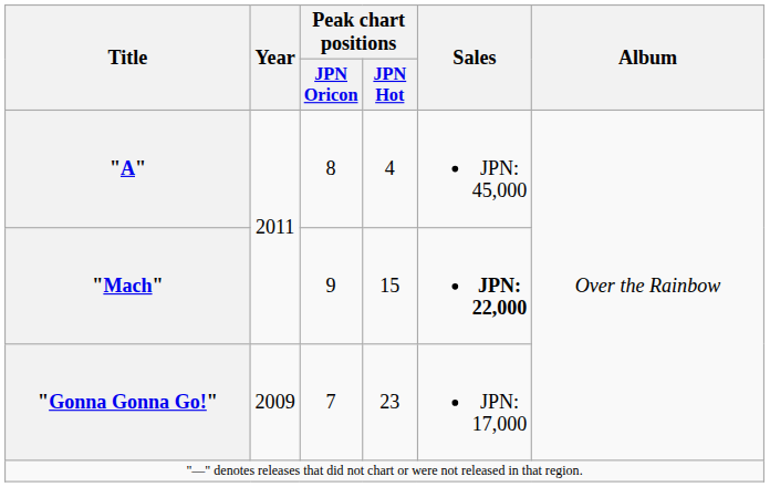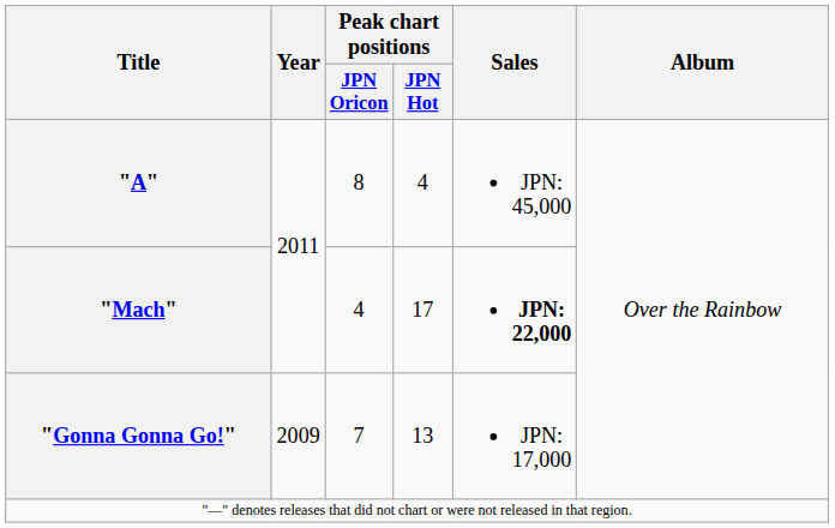 <table class="wikitable plainrowheaders" style="text-align:center;">
 <tr>
 <th scope="col" rowspan="2" style="width:16em;">Title</th>
 <th scope="col" rowspan="2">Year</th>
 <th scope="col" colspan="2">Peak chart positions</th>
 <th scope="col" rowspan="2">Sales</th>
 <th scope="col" rowspan="2" style="width:15em;">Album</th>
 </tr>
 <tr>
 <th scope="col" style="width:3em;font-size:90%;"><a href='#'>JPN<br>Oricon</a><br></th>
 <th scope="col" style="width:3em;font-size:90%;"><a href='#'>JPN<br>Hot</a><br></th>
 </tr>
 <tr>
 <th scope="row">"<a href='#'>A</a>"</th>
 <td rowspan="2">2011</td>
 <td>8</td>
 <td>4</td>
 <td><br><ul><li>JPN: 45,000</li></ul></td>
 <td rowspan="3"><em>Over the Rainbow</em></td>
 </tr>
 <tr>
 <th scope="row">"<a href='#'>Mach</a>"</th>
-<td>9</td>
-<td>15</td>
+<td>4</td>
+<td>17</td>
 <td><strong><br><ul><li>JPN: 22,000</li></ul></strong></td>
 </tr>
 <tr>
 <th scope="row">"<a href='#'>Gonna Gonna Go!</a>"</th>
 <td>2009</td>
 <td>7</td>
-<td>23</td>
+<td>13</td>
 <td><br><ul><li>JPN: 17,000</li></ul></td>
 </tr>
 <tr>
 <td colspan="9" style="font-size:8pt;">"—" denotes releases that did not chart or were not released in that region.</td>
 </tr>
 </table>
